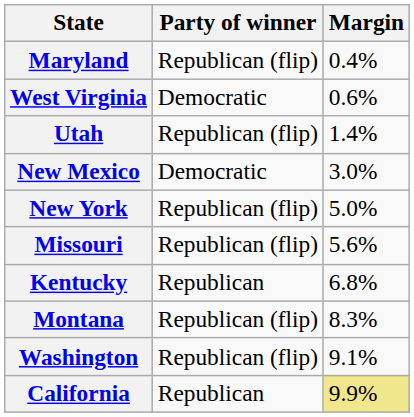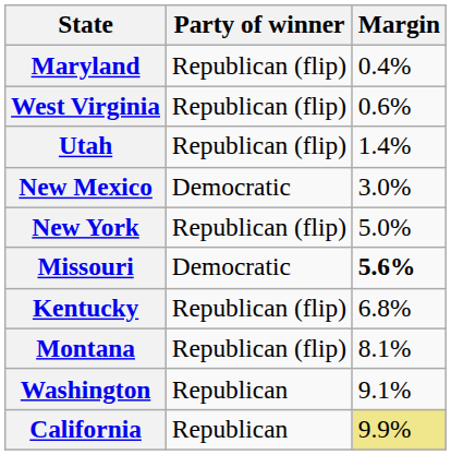 <table class="wikitable sortable">
 <tr>
 <th>State</th>
 <th>Party of winner</th>
 <th>Margin</th>
 </tr>
 <tr>
 <th><a href='#'>Maryland</a></th>
 <td data-sort-value=-0.5 >Republican (flip)</td>
 <td>0.4%</td>
 </tr>
 <tr>
 <th><a href='#'>West Virginia</a></th>
-<td data-sort-value=-0.5 >Democratic</td>
+<td data-sort-value=-0.5 >Republican (flip)</td>
 <td>0.6%</td>
 </tr>
 <tr>
 <th><a href='#'>Utah</a></th>
 <td data-sort-value=-0.5 >Republican (flip)</td>
 <td>1.4%</td>
 </tr>
 <tr>
 <th><a href='#'>New Mexico</a></th>
 <td data-sort-value=-0.5 >Democratic</td>
 <td>3.0%</td>
 </tr>
 <tr>
 <th><a href='#'>New York</a></th>
 <td data-sort-value=-0.5 >Republican (flip)</td>
 <td>5.0%</td>
 </tr>
 <tr>
 <th><a href='#'>Missouri</a></th>
-<td data-sort-value=-0.5 >Republican (flip)</td>
-<td>5.6%</td>
+<td data-sort-value=-0.5 >Democratic</td>
+<td><strong>5.6%</strong></td>
 </tr>
 <tr>
 <th><a href='#'>Kentucky</a></th>
-<td data-sort-value=-0.5 >Republican</td>
+<td data-sort-value=-0.5 >Republican (flip)</td>
 <td>6.8%</td>
 </tr>
 <tr>
 <th><a href='#'>Montana</a></th>
 <td data-sort-value=-0.5 >Republican (flip)</td>
-<td>8.3%</td>
+<td>8.1%</td>
 </tr>
 <tr>
 <th><a href='#'>Washington</a></th>
-<td data-sort-value=-0.5 >Republican (flip)</td>
+<td data-sort-value=-0.5 >Republican</td>
 <td>9.1%</td>
 </tr>
 <tr>
 <th><a href='#'>California</a></th>
 <td data-sort-value=-0.5 >Republican</td>
 <td style="background: khaki;">9.9%</td>
 </tr>
 </table>
